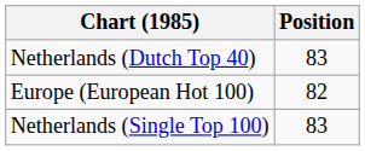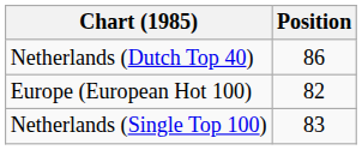 <table class="wikitable sortable">
 <tr>
 <th>Chart (1985)</th>
 <th>Position</th>
 </tr>
 <tr>
 <td>Netherlands (<a href='#'>Dutch Top 40</a>)</td>
-<td align="center">83</td>
+<td align="center">86</td>
 </tr>
 <tr>
 <td>Europe (European Hot 100)</td>
 <td align="center">82</td>
 </tr>
 <tr>
 <td>Netherlands (<a href='#'>Single Top 100</a>)</td>
 <td align="center">83</td>
 </tr>
 </table>
